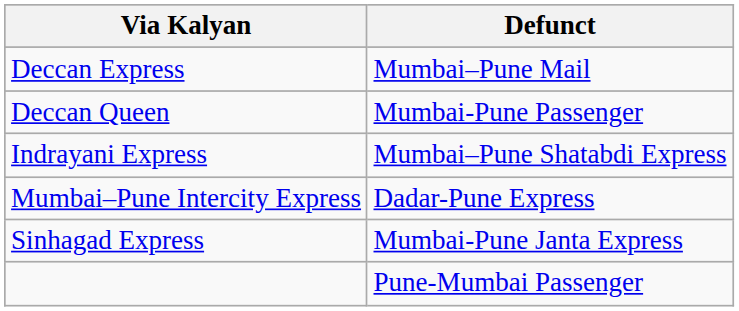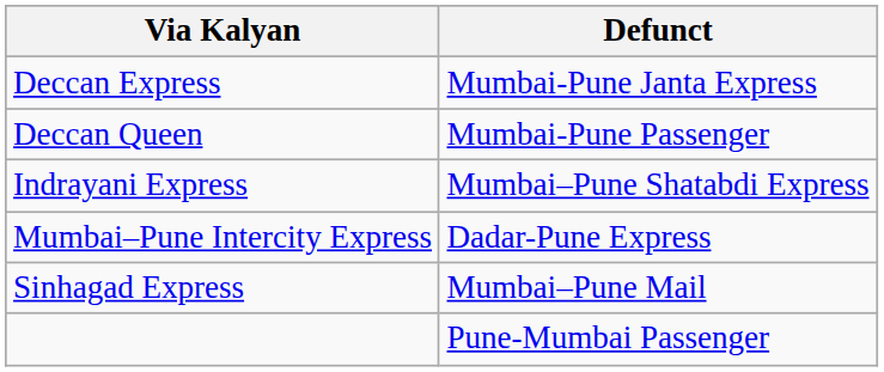 <table class="wikitable">
 <tr>
 <th>Via Kalyan</th>
 <th>Defunct</th>
 </tr>
 <tr>
 <td><a href='#'>Deccan Express</a></td>
-<td><a href='#'>Mumbai–Pune Mail</a></td>
+<td><a href='#'>Mumbai-Pune Janta Express</a></td>
 </tr>
 <tr>
 <td><a href='#'>Deccan Queen</a></td>
 <td><a href='#'>Mumbai-Pune Passenger</a></td>
 </tr>
 <tr>
 <td><a href='#'>Indrayani Express</a></td>
 <td><a href='#'>Mumbai–Pune Shatabdi Express</a></td>
 </tr>
 <tr>
 <td><a href='#'>Mumbai–Pune Intercity Express</a></td>
 <td><a href='#'>Dadar-Pune Express</a></td>
 </tr>
 <tr>
 <td><a href='#'>Sinhagad Express</a></td>
-<td><a href='#'>Mumbai-Pune Janta Express</a></td>
+<td><a href='#'>Mumbai–Pune Mail</a></td>
 </tr>
 <tr>
 <td></td>
 <td><a href='#'>Pune-Mumbai Passenger</a></td>
 </tr>
 </table>
